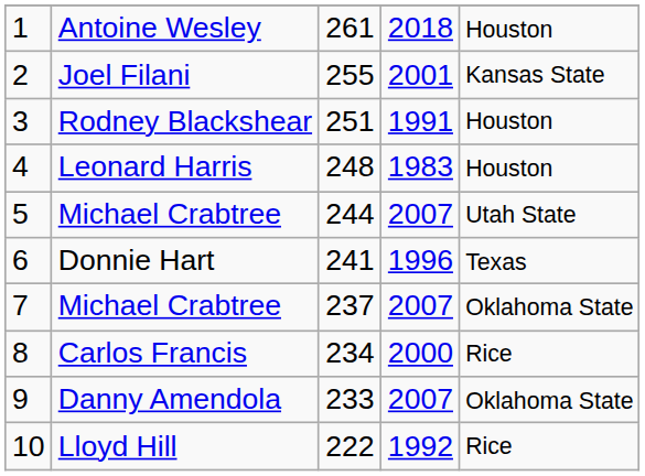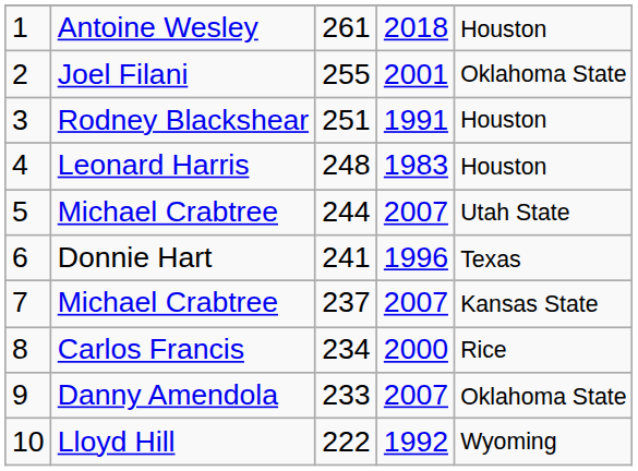 <table class="wikitable">
 <tr>
 </tr>
 <tr>
 <td>1</td>
 <td><a href='#'>Antoine Wesley</a></td>
 <td>261</td>
 <td><a href='#'>2018</a></td>
 <td style="font-size:80%;">Houston</td>
 </tr>
 <tr>
 <td>2</td>
 <td><a href='#'>Joel Filani</a></td>
 <td>255</td>
 <td><a href='#'>2001</a></td>
-<td style="font-size:80%;">Kansas State</td>
+<td style="font-size:80%;">Oklahoma State</td>
 </tr>
 <tr>
 <td>3</td>
 <td><a href='#'>Rodney Blackshear</a></td>
 <td>251</td>
 <td><a href='#'>1991</a></td>
 <td style="font-size:80%;">Houston</td>
 </tr>
 <tr>
 <td>4</td>
 <td><a href='#'>Leonard Harris</a></td>
 <td>248</td>
 <td><a href='#'>1983</a></td>
 <td style="font-size:80%;">Houston</td>
 </tr>
 <tr>
 <td>5</td>
 <td><a href='#'>Michael Crabtree</a></td>
 <td>244</td>
 <td><a href='#'>2007</a></td>
 <td style="font-size:80%;">Utah State</td>
 </tr>
 <tr>
 <td>6</td>
 <td>Donnie Hart</td>
 <td>241</td>
 <td><a href='#'>1996</a></td>
 <td style="font-size:80%;">Texas</td>
 </tr>
 <tr>
 <td>7</td>
 <td><a href='#'>Michael Crabtree</a></td>
 <td>237</td>
 <td><a href='#'>2007</a></td>
-<td style="font-size:80%;">Oklahoma State</td>
+<td style="font-size:80%;">Kansas State</td>
 </tr>
 <tr>
 <td>8</td>
 <td><a href='#'>Carlos Francis</a></td>
 <td>234</td>
 <td><a href='#'>2000</a></td>
 <td style="font-size:80%;">Rice</td>
 </tr>
 <tr>
 <td>9</td>
 <td><a href='#'>Danny Amendola</a></td>
 <td>233</td>
 <td><a href='#'>2007</a></td>
 <td style="font-size:80%;">Oklahoma State</td>
 </tr>
 <tr>
 <td>10</td>
 <td><a href='#'>Lloyd Hill</a></td>
 <td>222</td>
 <td><a href='#'>1992</a></td>
-<td style="font-size:80%;">Rice</td>
+<td style="font-size:80%;">Wyoming</td>
 </tr>
 </table>
